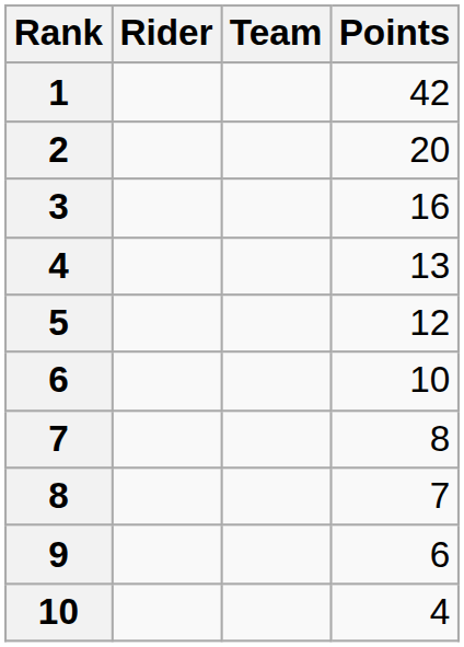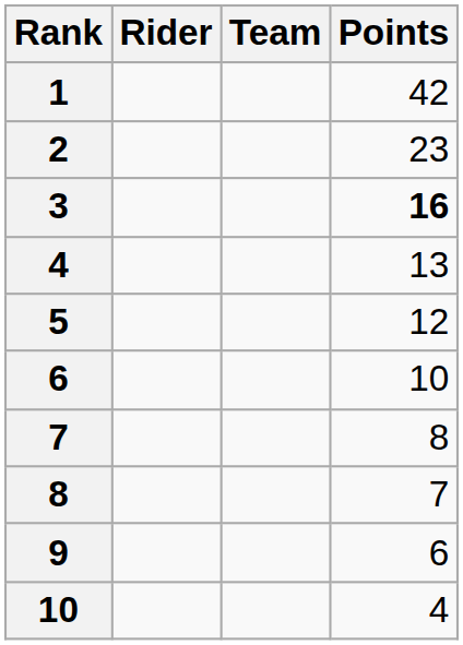 <table class="wikitable" margin-bottom:0;">
 <tr>
 <th scope="col">Rank</th>
 <th scope="col">Rider</th>
 <th scope="col">Team</th>
 <th scope="col">Points</th>
 </tr>
 <tr>
 <th scope="row">1</th>
 <td> </td>
 <td></td>
 <td align="right">42</td>
 </tr>
 <tr>
 <th scope="row">2</th>
 <td></td>
 <td></td>
-<td align="right">20</td>
+<td align="right">23</td>
 </tr>
 <tr>
 <th scope="row">3</th>
 <td></td>
 <td></td>
-<td align="right">16</td>
+<td align="right"><strong>16</strong></td>
 </tr>
 <tr>
 <th scope="row">4</th>
 <td></td>
 <td></td>
 <td align="right">13</td>
 </tr>
 <tr>
 <th scope="row">5</th>
 <td></td>
 <td></td>
 <td align="right">12</td>
 </tr>
 <tr>
 <th scope="row">6</th>
 <td></td>
 <td></td>
 <td align="right">10</td>
 </tr>
 <tr>
 <th scope="row">7</th>
 <td></td>
 <td></td>
 <td align="right">8</td>
 </tr>
 <tr>
 <th scope="row">8</th>
 <td></td>
 <td></td>
 <td align="right">7</td>
 </tr>
 <tr>
 <th scope="row">9</th>
 <td></td>
 <td></td>
 <td align="right">6</td>
 </tr>
 <tr>
 <th scope="row">10</th>
 <td></td>
 <td></td>
 <td align="right">4</td>
 </tr>
 </table>
